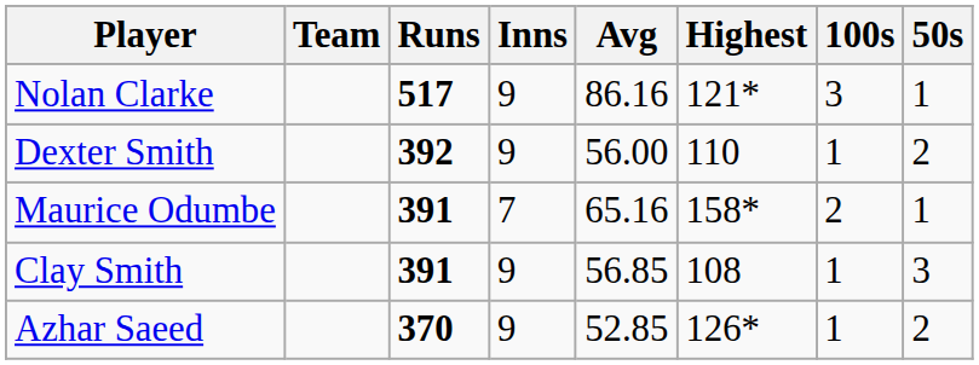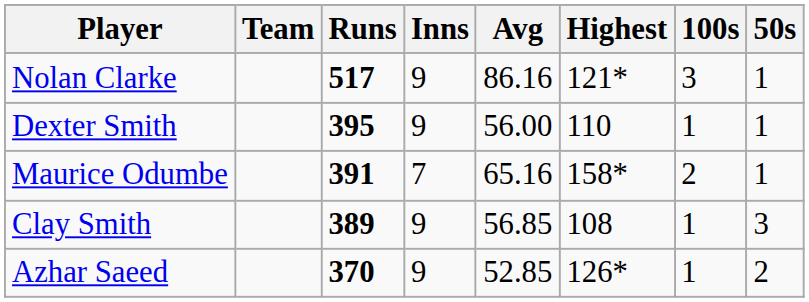 <table class="wikitable">
 <tr>
 <th>Player</th>
 <th>Team</th>
 <th>Runs</th>
 <th>Inns</th>
 <th>Avg</th>
 <th>Highest</th>
 <th>100s</th>
 <th>50s</th>
 </tr>
 <tr>
 <td><a href='#'>Nolan Clarke</a></td>
 <td></td>
 <td><strong>517</strong></td>
 <td>9</td>
 <td>86.16</td>
 <td>121*</td>
 <td>3</td>
 <td>1</td>
 </tr>
 <tr>
 <td><a href='#'>Dexter Smith</a></td>
 <td></td>
-<td><strong>392</strong></td>
+<td><strong>395</strong></td>
 <td>9</td>
 <td>56.00</td>
 <td>110</td>
 <td>1</td>
-<td>2</td>
+<td>1</td>
 </tr>
 <tr>
 <td><a href='#'>Maurice Odumbe</a></td>
 <td></td>
 <td><strong>391</strong></td>
 <td>7</td>
 <td>65.16</td>
 <td>158*</td>
 <td>2</td>
 <td>1</td>
 </tr>
 <tr>
 <td><a href='#'>Clay Smith</a></td>
 <td></td>
-<td><strong>391</strong></td>
+<td><strong>389</strong></td>
 <td>9</td>
 <td>56.85</td>
 <td>108</td>
 <td>1</td>
 <td>3</td>
 </tr>
 <tr>
 <td><a href='#'>Azhar Saeed</a></td>
 <td></td>
 <td><strong>370</strong></td>
 <td>9</td>
 <td>52.85</td>
 <td>126*</td>
 <td>1</td>
 <td>2</td>
 </tr>
 </table>
